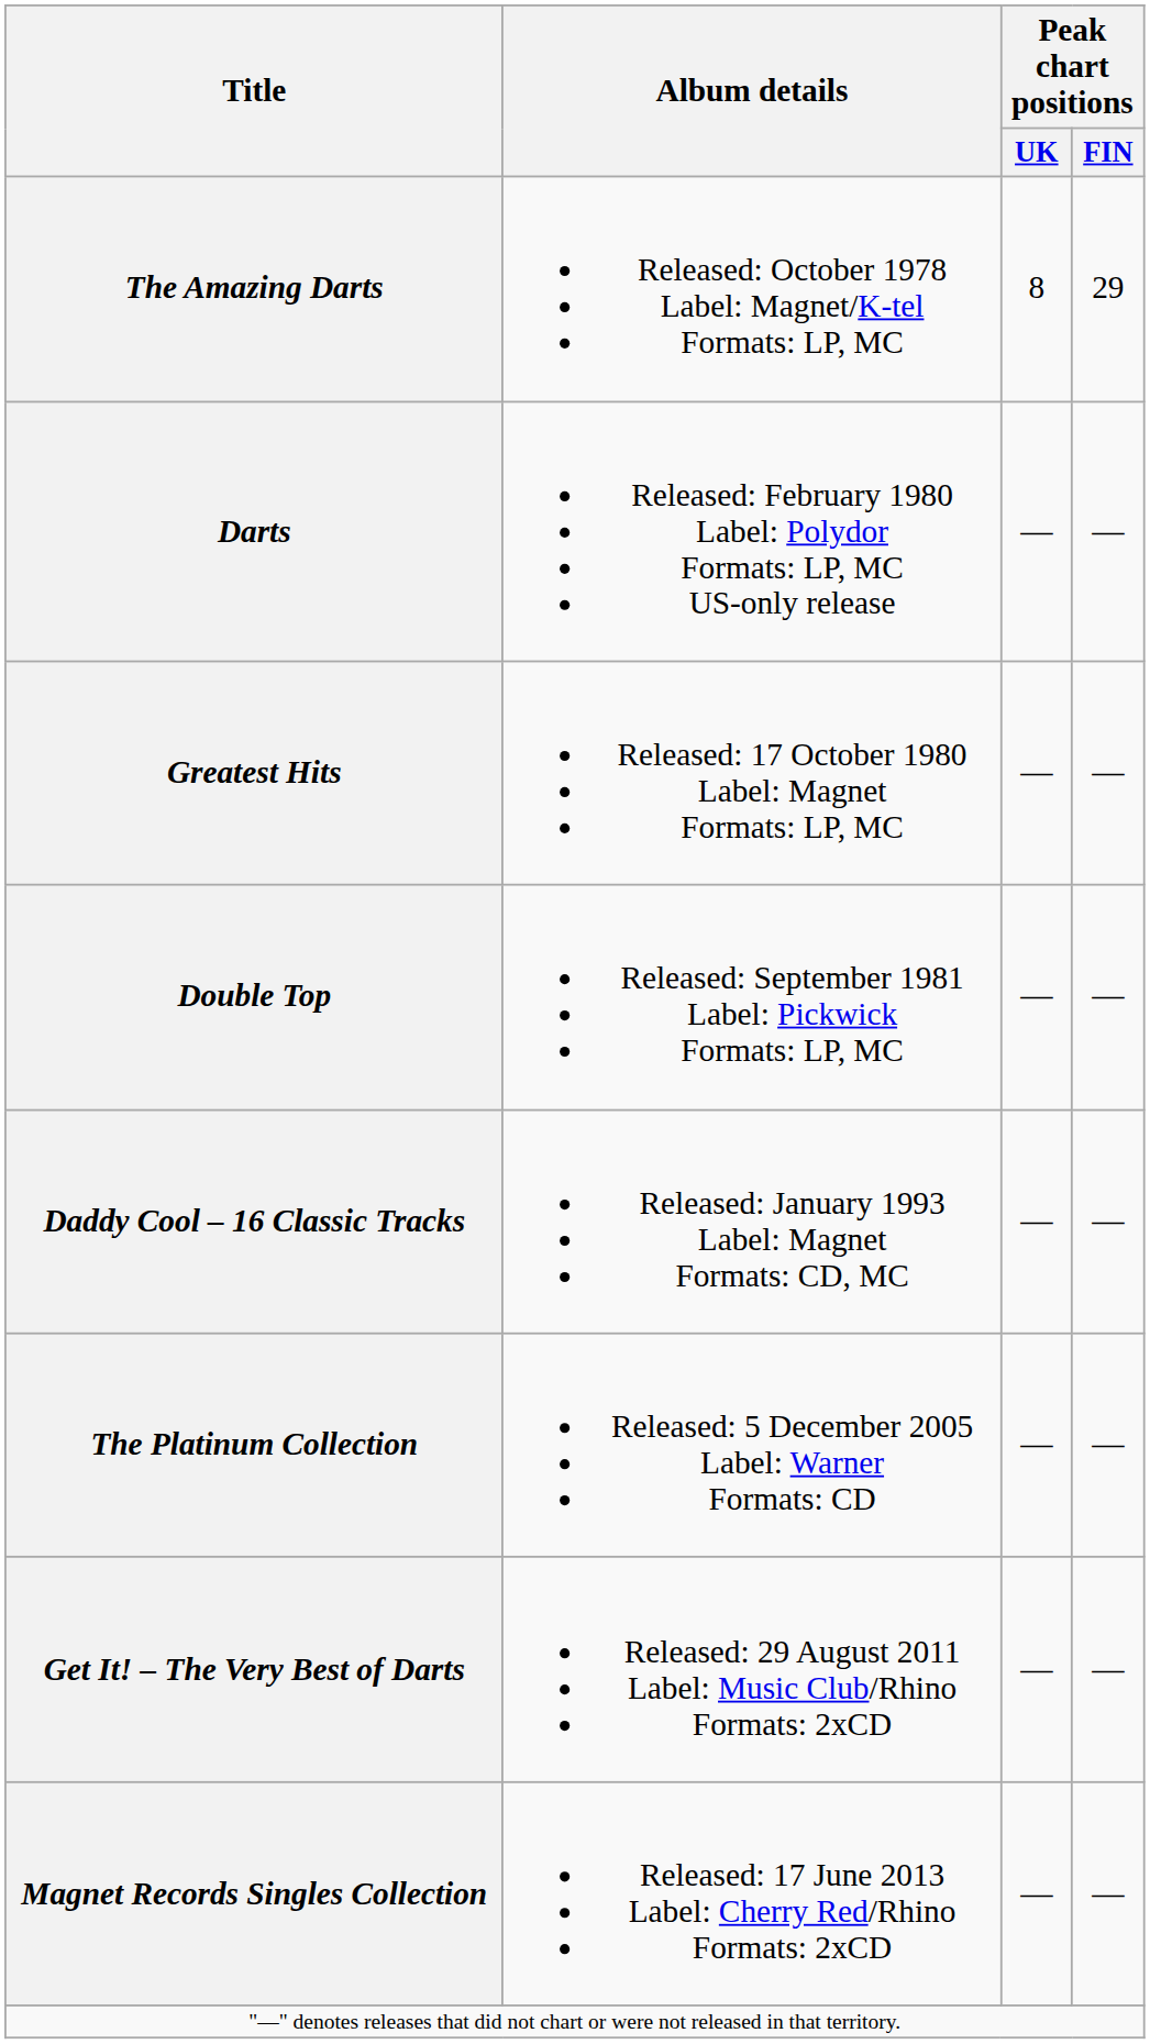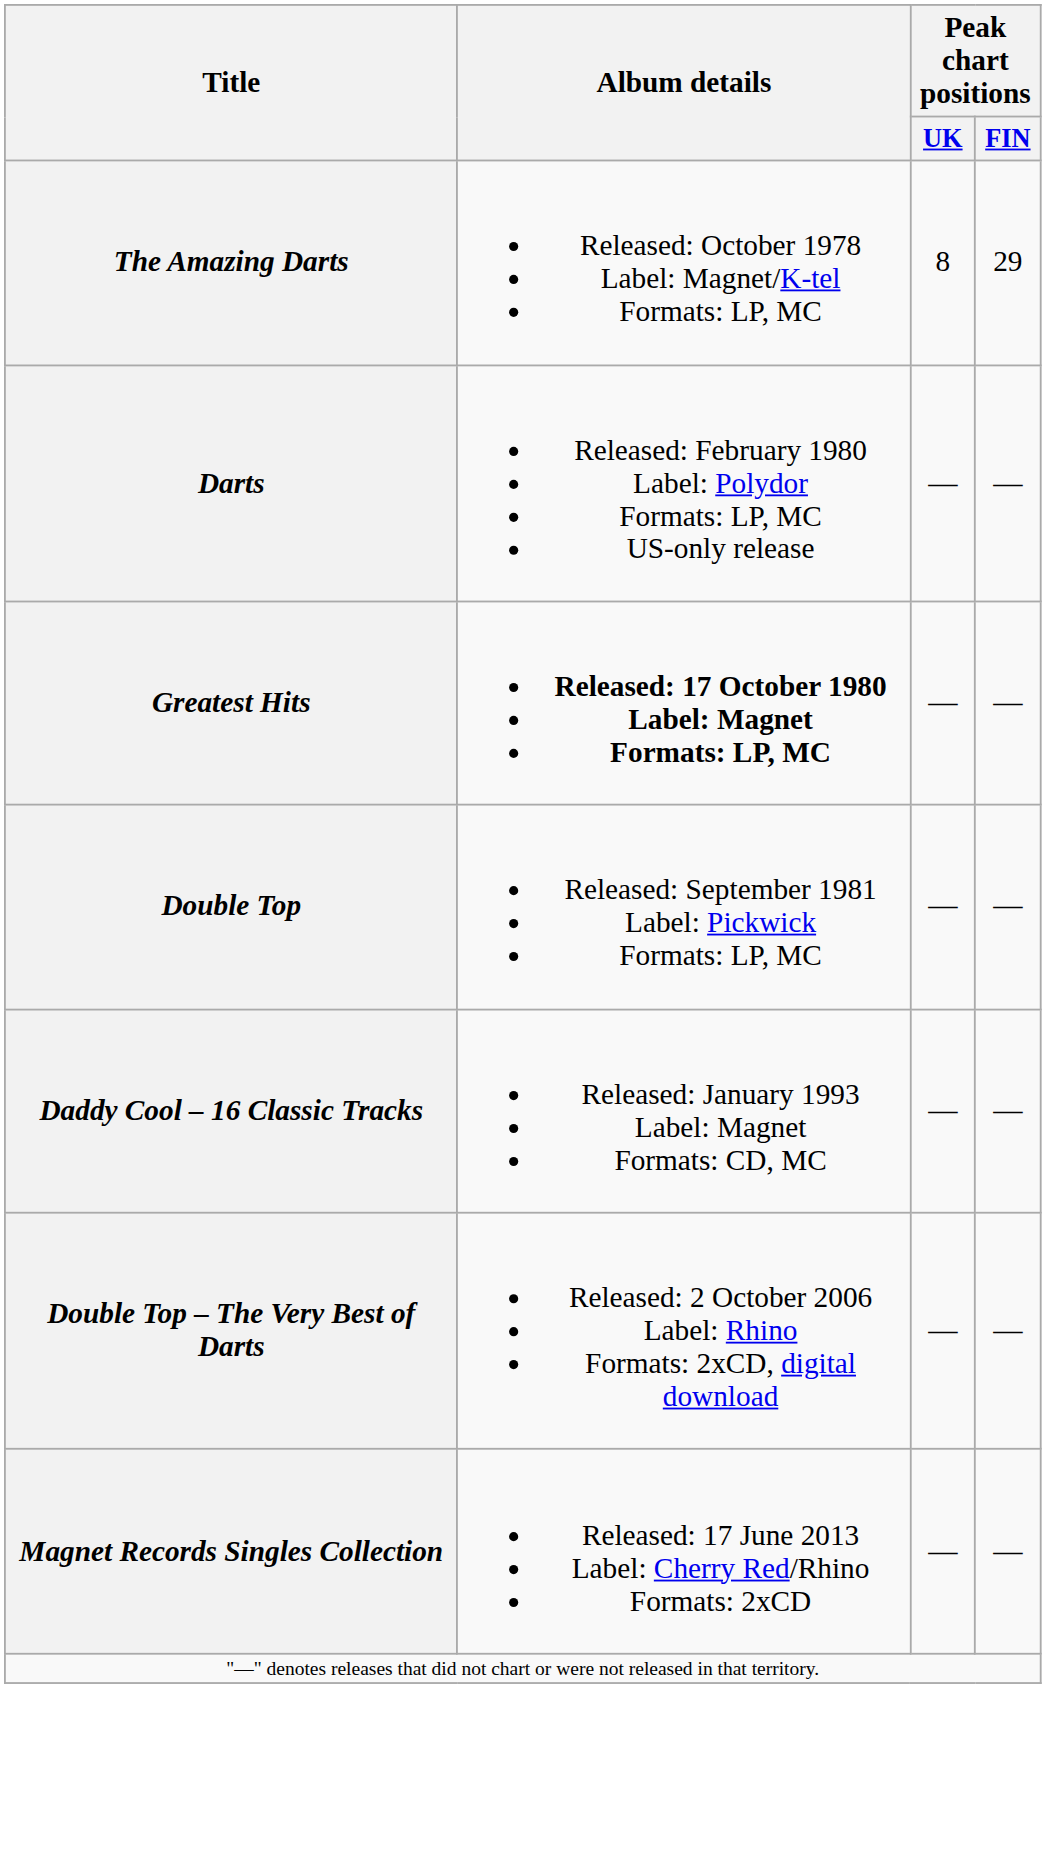 <table class="wikitable plainrowheaders" style="text-align:center;">
 <tr>
 <th rowspan="2" scope="col" style="width:15em;">Title</th>
 <th rowspan="2" scope="col" style="width:15em;">Album details</th>
 <th colspan="2">Peak chart positions</th>
 </tr>
 <tr>
 <th scope="col" style="width:2em;font-size:90%;"><a href='#'>UK</a><br></th>
 <th scope="col" style="width:2em;font-size:90%;"><a href='#'>FIN</a><br></th>
 </tr>
 <tr>
 <th scope="row"><em>The Amazing Darts</em></th>
 <td><br><ul><li>Released: October 1978</li><li>Label: Magnet/<a href='#'>K-tel</a></li><li>Formats: LP, MC</li></ul></td>
 <td>8</td>
 <td>29</td>
 </tr>
 <tr>
 <th scope="row"><em>Darts</em></th>
 <td><br><ul><li>Released: February 1980</li><li>Label: <a href='#'>Polydor</a></li><li>Formats: LP, MC</li><li>US-only release</li></ul></td>
 <td>—</td>
 <td>—</td>
 </tr>
 <tr>
 <th scope="row"><em>Greatest Hits</em></th>
-<td><br><ul><li>Released: 17 October 1980</li><li>Label: Magnet</li><li>Formats: LP, MC</li></ul></td>
+<td><strong><br><ul><li>Released: 17 October 1980</li><li>Label: Magnet</li><li>Formats: LP, MC</li></ul></strong></td>
 <td>—</td>
 <td>—</td>
 </tr>
 <tr>
 <th scope="row"><em>Double Top</em></th>
 <td><br><ul><li>Released: September 1981</li><li>Label: <a href='#'>Pickwick</a></li><li>Formats: LP, MC</li></ul></td>
 <td>—</td>
 <td>—</td>
 </tr>
 <tr>
 <th scope="row"><em>Daddy Cool – 16 Classic Tracks</em></th>
 <td><br><ul><li>Released: January 1993</li><li>Label: Magnet</li><li>Formats: CD, MC</li></ul></td>
 <td>—</td>
 <td>—</td>
 </tr>
 <tr>
-<th scope="row"><em>The Platinum Collection</em></th>
-<td><br><ul><li>Released: 5 December 2005</li><li>Label: <a href='#'>Warner</a></li><li>Formats: CD</li></ul></td>
-<td>—</td>
-<td>—</td>
-</tr>
-<tr>
-<th scope="row"><em>Get It! – The Very Best of Darts</em></th>
-<td><br><ul><li>Released: 29 August 2011</li><li>Label: <a href='#'>Music Club</a>/Rhino</li><li>Formats: 2xCD</li></ul></td>
+<th scope="row"><em>Double Top – The Very Best of Darts</em></th>
+<td><br><ul><li>Released: 2 October 2006</li><li>Label: <a href='#'>Rhino</a></li><li>Formats: 2xCD, <a href='#'>digital download</a></li></ul></td>
 <td>—</td>
 <td>—</td>
 </tr>
 <tr>
 <th scope="row"><em>Magnet Records Singles Collection</em></th>
 <td><br><ul><li>Released: 17 June 2013</li><li>Label: <a href='#'>Cherry Red</a>/Rhino</li><li>Formats: 2xCD</li></ul></td>
 <td>—</td>
 <td>—</td>
 </tr>
 <tr>
 <td colspan="4" style="font-size:8pt">"—" denotes releases that did not chart or were not released in that territory.</td>
 </tr>
 </table>
